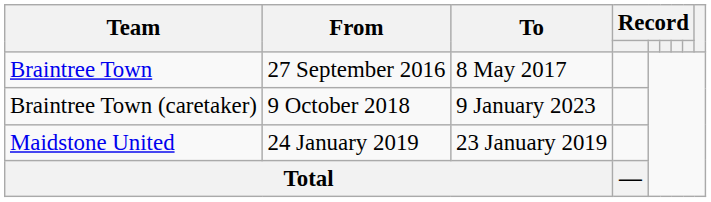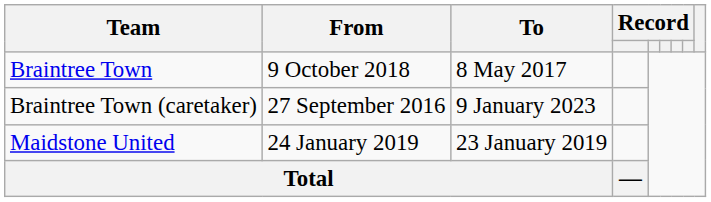 <table class=wikitable style="text-align: center">
 <tr>
 <th rowspan=2>Team</th>
 <th rowspan=2>From</th>
 <th rowspan=2>To</th>
 <th colspan=5>Record</th>
 <th rowspan=2></th>
 </tr>
 <tr>
 <th></th>
 <th></th>
 <th></th>
 <th></th>
 <th></th>
 </tr>
 <tr>
 <td align=left><a href='#'>Braintree Town</a></td>
-<td align=left>27 September 2016</td>
+<td align=left>9 October 2018</td>
 <td align=left>8 May 2017<br></td>
 <td></td>
 </tr>
 <tr>
 <td align=left>Braintree Town (caretaker)</td>
-<td align=left>9 October 2018</td>
+<td align=left>27 September 2016</td>
 <td align=left>9 January 2023<br></td>
 <td></td>
 </tr>
 <tr>
 <td align=left><a href='#'>Maidstone United</a></td>
 <td align=left>24 January 2019</td>
 <td align=left>23 January 2019<br></td>
 <td></td>
 </tr>
 <tr>
 <th colspan=3>Total<br></th>
 <th>—</th>
 </tr>
 </table>
